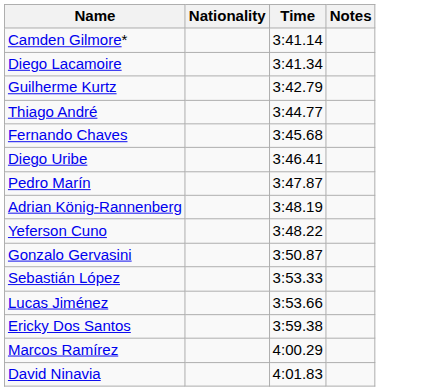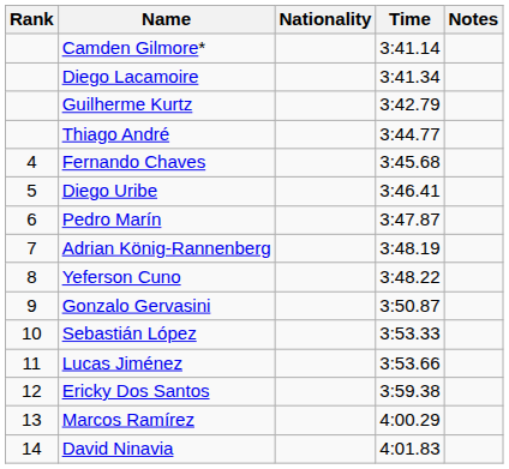 <table class="wikitable sortable" style="text-align:center">
 <tr>
+<th>Rank</th>
 <th>Name</th>
 <th>Nationality</th>
 <th>Time</th>
 <th>Notes</th>
 </tr>
 <tr>
+<td></td>
 <td align=left><a href='#'>Camden Gilmore</a>*</td>
 <td align=left></td>
 <td>3:41.14 </td>
 <td></td>
 </tr>
 <tr>
+<td></td>
 <td align=left><a href='#'>Diego Lacamoire</a></td>
 <td align=left></td>
 <td>3:41.34</td>
 <td></td>
 </tr>
 <tr>
+<td></td>
 <td align=left><a href='#'>Guilherme Kurtz</a></td>
 <td align=left></td>
 <td>3:42.79</td>
 <td></td>
 </tr>
 <tr>
+<td></td>
 <td align=left><a href='#'>Thiago André</a></td>
 <td align=left></td>
 <td>3:44.77</td>
 <td></td>
 </tr>
 <tr>
+<td>4</td>
 <td align=left><a href='#'>Fernando Chaves</a></td>
 <td align=left></td>
 <td>3:45.68</td>
 <td></td>
 </tr>
 <tr>
+<td>5</td>
 <td align=left><a href='#'>Diego Uribe</a></td>
 <td align=left></td>
 <td>3:46.41</td>
 <td></td>
 </tr>
 <tr>
+<td>6</td>
 <td align=left><a href='#'>Pedro Marín</a></td>
 <td align=left></td>
 <td>3:47.87</td>
 <td></td>
 </tr>
 <tr>
+<td>7</td>
 <td align=left><a href='#'>Adrian König-Rannenberg</a></td>
 <td align=left></td>
 <td>3:48.19</td>
 <td></td>
 </tr>
 <tr>
+<td>8</td>
 <td align=left><a href='#'>Yeferson Cuno</a></td>
 <td align=left></td>
 <td>3:48.22</td>
 <td></td>
 </tr>
 <tr>
+<td>9</td>
 <td align=left><a href='#'>Gonzalo Gervasini</a></td>
 <td align=left></td>
 <td>3:50.87</td>
 <td></td>
 </tr>
 <tr>
+<td>10</td>
 <td align=left><a href='#'>Sebastián López</a></td>
 <td align=left></td>
 <td>3:53.33</td>
 <td></td>
 </tr>
 <tr>
+<td>11</td>
 <td align=left><a href='#'>Lucas Jiménez</a></td>
 <td align=left></td>
 <td>3:53.66</td>
 <td></td>
 </tr>
 <tr>
+<td>12</td>
 <td align=left><a href='#'>Ericky Dos Santos</a></td>
 <td align=left></td>
 <td>3:59.38</td>
 <td></td>
 </tr>
 <tr>
+<td>13</td>
 <td align=left><a href='#'>Marcos Ramírez</a></td>
 <td align=left></td>
 <td>4:00.29</td>
 <td></td>
 </tr>
 <tr>
+<td>14</td>
 <td align=left><a href='#'>David Ninavia</a></td>
 <td align=left></td>
 <td>4:01.83</td>
 <td></td>
 </tr>
 </table>
